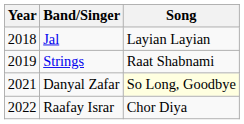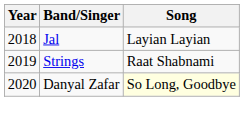 <table class="wikitable sortable">
 <tr>
 <th>Year</th>
 <th>Band/Singer</th>
 <th>Song</th>
 </tr>
 <tr>
 <td>2018</td>
 <td><a href='#'>Jal</a></td>
 <td>Layian Layian</td>
 </tr>
 <tr>
 <td>2019</td>
 <td><a href='#'>Strings</a></td>
 <td>Raat Shabnami</td>
 </tr>
 <tr>
-<td>2021</td>
+<td>2020</td>
 <td>Danyal Zafar</td>
 <td style="background: lightyellow;">So Long, Goodbye</td>
 </tr>
-<tr>
-<td>2022</td>
-<td>Raafay Israr</td>
-<td>Chor Diya</td>
-</tr>
 </table>
